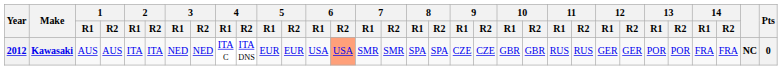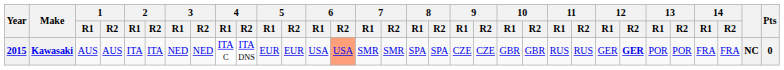 <table class="wikitable" style="text-align:center; font-size:90%">
 <tr>
 <th valign="middle" rowspan=2>Year</th>
 <th valign="middle" rowspan=2>Make</th>
 <th colspan=2>1</th>
 <th colspan=2>2</th>
 <th colspan=2>3</th>
 <th colspan=2>4</th>
 <th colspan=2>5</th>
 <th colspan=2>6</th>
 <th colspan=2>7</th>
 <th colspan=2>8</th>
 <th colspan=2>9</th>
 <th colspan=2>10</th>
 <th colspan=2>11</th>
 <th colspan=2>12</th>
 <th colspan=2>13</th>
 <th colspan=2>14</th>
 <th rowspan=2></th>
 <th rowspan=2>Pts</th>
 </tr>
 <tr>
 <th>R1</th>
 <th>R2</th>
 <th>R1</th>
 <th>R2</th>
 <th>R1</th>
 <th>R2</th>
 <th>R1</th>
 <th>R2</th>
 <th>R1</th>
 <th>R2</th>
 <th>R1</th>
 <th>R2</th>
 <th>R1</th>
 <th>R2</th>
 <th>R1</th>
 <th>R2</th>
 <th>R1</th>
 <th>R2</th>
 <th>R1</th>
 <th>R2</th>
 <th>R1</th>
 <th>R2</th>
 <th>R1</th>
 <th>R2</th>
 <th>R1</th>
 <th>R2</th>
 <th>R1</th>
 <th>R2</th>
 </tr>
 <tr>
-<th><a href='#'>2012</a></th>
+<th><a href='#'>2015</a></th>
 <th><a href='#'>Kawasaki</a></th>
 <td><a href='#'>AUS</a></td>
 <td><a href='#'>AUS</a></td>
 <td><a href='#'>ITA</a></td>
 <td><a href='#'>ITA</a></td>
 <td><a href='#'>NED</a></td>
 <td><a href='#'>NED</a></td>
 <td style="background:#ffffff;"><a href='#'>ITA</a><br><small>C</small></td>
 <td style="background:#ffffff;"><a href='#'>ITA</a><br><small>DNS</small></td>
 <td><a href='#'>EUR</a></td>
 <td><a href='#'>EUR</a></td>
 <td><a href='#'>USA</a></td>
 <td style="background: lightsalmon;"><a href='#'>USA</a></td>
 <td><a href='#'>SMR</a></td>
 <td><a href='#'>SMR</a></td>
 <td><a href='#'>SPA</a></td>
 <td><a href='#'>SPA</a></td>
 <td><a href='#'>CZE</a></td>
 <td><a href='#'>CZE</a></td>
 <td><a href='#'>GBR</a></td>
 <td><a href='#'>GBR</a></td>
 <td><a href='#'>RUS</a></td>
 <td><a href='#'>RUS</a></td>
 <td><a href='#'>GER</a></td>
-<td><a href='#'>GER</a></td>
+<td><strong><a href='#'>GER</a></strong></td>
 <td><a href='#'>POR</a></td>
 <td><a href='#'>POR</a></td>
 <td><a href='#'>FRA</a></td>
 <td><a href='#'>FRA</a></td>
 <th>NC</th>
 <th>0</th>
 </tr>
 </table>
